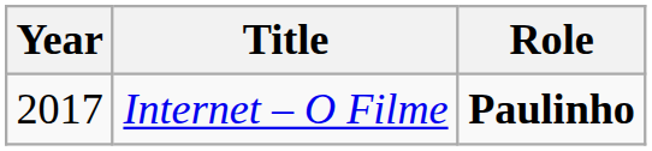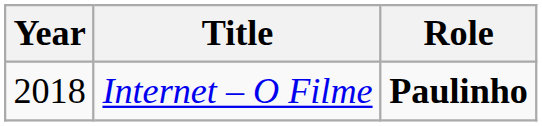 <table class="wikitable">
 <tr>
 <th>Year</th>
 <th>Title</th>
 <th>Role</th>
 </tr>
 <tr>
-<td>2017</td>
+<td>2018</td>
 <td><em><a href='#'>Internet – O Filme</a></em></td>
 <td><strong>Paulinho</strong></td>
 </tr>
 </table>
